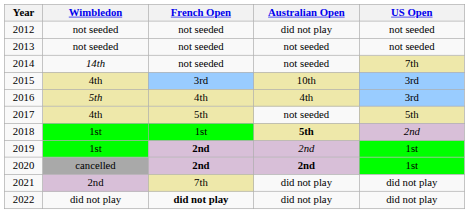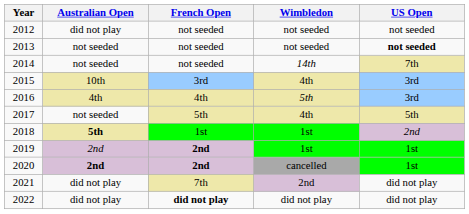 <table class="wikitable" style="text-align:center">
 <tr>
 <th width="50">Year</th>
+<th width="150"><a href='#'>Australian Open</a></th>
+<th width="150"><a href='#'>French Open</a></th>
 <th width="150"><a href='#'>Wimbledon</a></th>
-<th width="150"><a href='#'>French Open</a></th>
-<th width="150"><a href='#'>Australian Open</a></th>
 <th width="150"><a href='#'>US Open</a></th>
 </tr>
 <tr>
 <td>2012</td>
+<td>did not play</td>
 <td>not seeded</td>
 <td>not seeded</td>
-<td>did not play</td>
 <td>not seeded</td>
 </tr>
 <tr>
 <td>2013</td>
 <td>not seeded</td>
 <td>not seeded</td>
 <td>not seeded</td>
-<td>not seeded</td>
+<td><strong>not seeded</strong></td>
 </tr>
 <tr>
 <td>2014</td>
-<td><em>14th</em></td>
 <td>not seeded</td>
 <td>not seeded</td>
+<td><em>14th</em></td>
 <td bgcolor=#eee8aa>7th</td>
 </tr>
 <tr>
 <td>2015</td>
+<td bgcolor=#eee8aa>10th</td>
+<td bgcolor=#9cf>3rd</td>
 <td bgcolor=#eee8aa>4th</td>
-<td bgcolor=#9cf>3rd</td>
-<td bgcolor=#eee8aa>10th</td>
 <td bgcolor=#9cf>3rd</td>
 </tr>
 <tr>
 <td>2016</td>
-<td bgcolor=#eee8aa><em>5th</em></td>
 <td bgcolor=#eee8aa>4th</td>
 <td bgcolor=#eee8aa>4th</td>
+<td bgcolor=#eee8aa><em>5th</em></td>
 <td bgcolor=#9cf>3rd</td>
 </tr>
 <tr>
 <td>2017</td>
+<td>not seeded</td>
+<td bgcolor=#eee8aa>5th</td>
 <td bgcolor=#eee8aa>4th</td>
-<td bgcolor=#eee8aa>5th</td>
-<td>not seeded</td>
 <td bgcolor=#eee8aa>5th</td>
 </tr>
 <tr>
 <td>2018</td>
+<td bgcolor=#eee8aa><strong>5th</strong></td>
 <td bgcolor=lime>1st</td>
 <td bgcolor=lime>1st</td>
-<td bgcolor=#eee8aa><strong>5th</strong></td>
 <td bgcolor=thistle><em>2nd</em></td>
 </tr>
 <tr>
 <td>2019</td>
+<td bgcolor=thistle><em>2nd</em></td>
+<td bgcolor=thistle><strong>2nd</strong></td>
 <td bgcolor=lime>1st</td>
-<td bgcolor=thistle><strong>2nd</strong></td>
-<td bgcolor=thistle><em>2nd</em></td>
 <td bgcolor=lime>1st</td>
 </tr>
 <tr>
 <td>2020</td>
-<td bgcolor=darkgray>cancelled</td>
 <td bgcolor=thistle><strong>2nd</strong></td>
 <td bgcolor=thistle><strong>2nd</strong></td>
+<td bgcolor=darkgray>cancelled</td>
 <td bgcolor="lime">1st</td>
 </tr>
 <tr>
 <td>2021</td>
+<td>did not play</td>
+<td bgcolor=eee8aa>7th</td>
 <td bgcolor=thistle>2nd</td>
-<td bgcolor=eee8aa>7th</td>
-<td>did not play</td>
 <td>did not play</td>
 </tr>
 <tr>
 <td>2022</td>
 <td>did not play</td>
 <td><strong>did not play</strong></td>
 <td>did not play</td>
 <td>did not play</td>
 </tr>
 </table>
